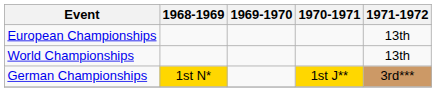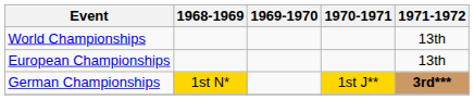 <table class="wikitable">
 <tr>
 <th>Event</th>
 <th>1968-1969</th>
 <th>1969-1970</th>
 <th>1970-1971</th>
 <th>1971-1972</th>
 </tr>
 <tr>
-<td><a href='#'>European Championships</a></td>
+<td><a href='#'>World Championships</a></td>
 <td></td>
 <td></td>
 <td></td>
 <td align="center">13th</td>
 </tr>
 <tr>
-<td><a href='#'>World Championships</a></td>
+<td><a href='#'>European Championships</a></td>
 <td></td>
 <td></td>
 <td></td>
 <td align="center">13th</td>
 </tr>
 <tr>
 <td><a href='#'>German Championships</a></td>
 <td align="center" bgcolor="gold">1st N*</td>
 <td></td>
 <td align="center" bgcolor="gold">1st J**</td>
-<td align="center" bgcolor="#cc9966">3rd***</td>
+<td align="center" bgcolor="#cc9966"><strong>3rd***</strong></td>
 </tr>
 <tr>
 </tr>
 </table>
